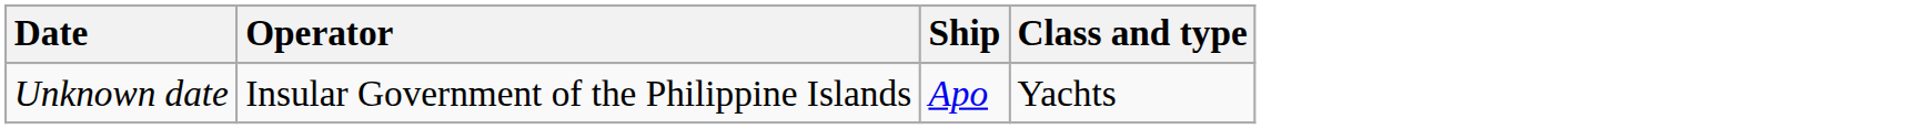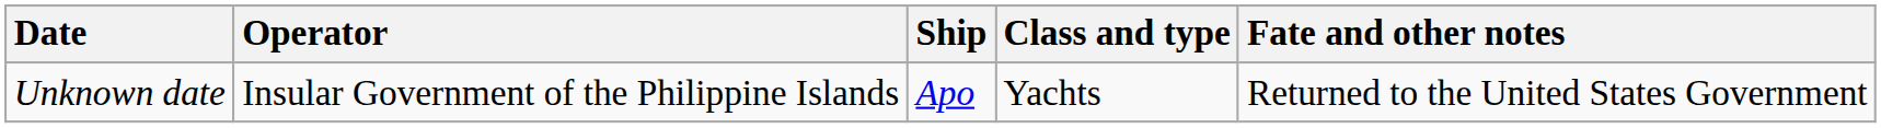 <table class="wikitable nowraplinks sortable">
 <tr>
 <th style="text-align: left;">Date</th>
 <th style="text-align: left;">Operator</th>
 <th style="text-align: left;">Ship</th>
 <th style="text-align: left;">Class and type</th>
+<th style="text-align: left;">Fate and other notes</th>
 </tr>
 <tr>
 <td><em>Unknown date</em></td>
 <td>Insular Government of the Philippine Islands</td>
 <td><em><a href='#'>Apo</a></em></td>
 <td>Yachts</td>
+<td>Returned to the United States Government</td>
 </tr>
 </table>
